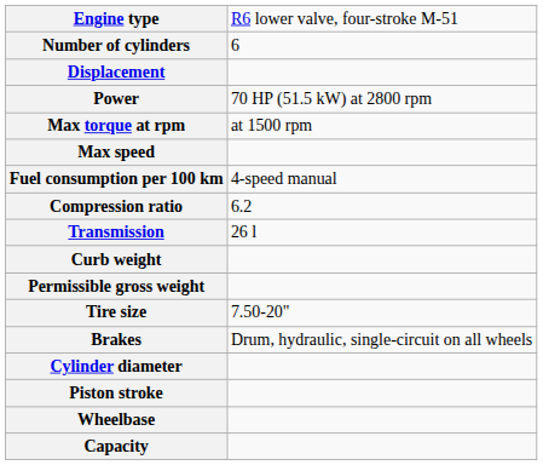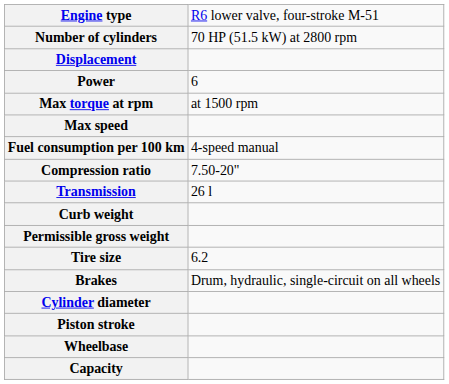 <table class="wikitable">
 <tr>
 <th><strong><a href='#'>Engine</a> type</strong></th>
 <td><a href='#'>R6</a> lower valve, four-stroke M-51</td>
 </tr>
 <tr>
 <th>Number of cylinders</th>
-<td>6</td>
+<td>70 HP (51.5 kW) at 2800 rpm</td>
 </tr>
 <tr>
 <th><a href='#'>Displacement</a></th>
 <td></td>
 </tr>
 <tr>
 <th>Power</th>
-<td>70 HP (51.5 kW) at 2800 rpm</td>
+<td>6</td>
 </tr>
 <tr>
 <th>Max <a href='#'>torque</a> at rpm</th>
 <td> at 1500 rpm</td>
 </tr>
 <tr>
 <th>Max speed</th>
 <td></td>
 </tr>
 <tr>
 <th>Fuel consumption per 100 km</th>
 <td>4-speed manual</td>
 </tr>
 <tr>
 <th>Compression ratio</th>
-<td>6.2</td>
+<td>7.50-20"</td>
 </tr>
 <tr>
 <th><a href='#'>Transmission</a></th>
 <td>26 l</td>
 </tr>
 <tr>
 <th>Curb weight</th>
 <td></td>
 </tr>
 <tr>
 <th>Permissible gross weight</th>
 <td></td>
 </tr>
 <tr>
 <th>Tire size</th>
-<td>7.50-20"</td>
+<td>6.2</td>
 </tr>
 <tr>
 <th>Brakes</th>
 <td>Drum, hydraulic, single-circuit on all wheels</td>
 </tr>
 <tr>
 <th><a href='#'>Cylinder</a> diameter</th>
 <td></td>
 </tr>
 <tr>
 <th>Piston stroke</th>
 <td></td>
 </tr>
 <tr>
 <th>Wheelbase</th>
 <td></td>
 </tr>
 <tr>
 <th>Capacity</th>
 <td></td>
 </tr>
 </table>
